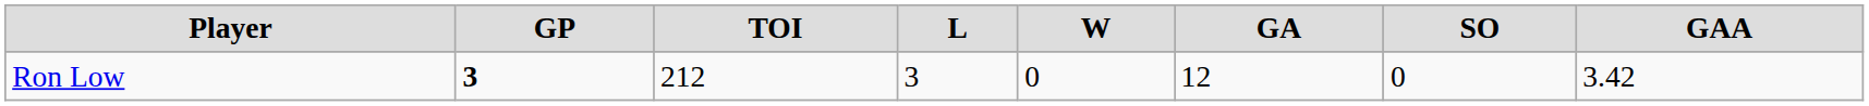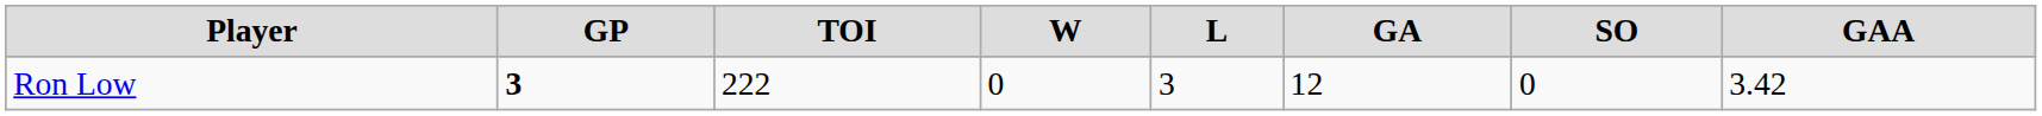 <table class="wikitable" style="width:50%;">
 <tr style="text-align:center; background:#ddd;">
 <td><strong>Player</strong></td>
 <td><strong>GP</strong></td>
 <td><strong>TOI</strong></td>
+<td><strong>W</strong></td>
 <td><strong>L</strong></td>
-<td><strong>W</strong></td>
 <td><strong>GA</strong></td>
 <td><strong>SO</strong></td>
 <td><strong>GAA</strong></td>
 </tr>
 <tr>
 <td><a href='#'>Ron Low</a></td>
 <td><strong>3</strong></td>
-<td>212</td>
+<td>222</td>
+<td>0</td>
 <td>3</td>
-<td>0</td>
 <td>12</td>
 <td>0</td>
 <td>3.42</td>
 </tr>
 </table>
